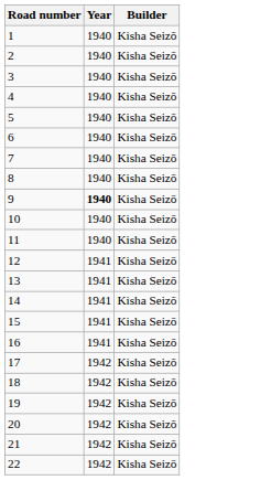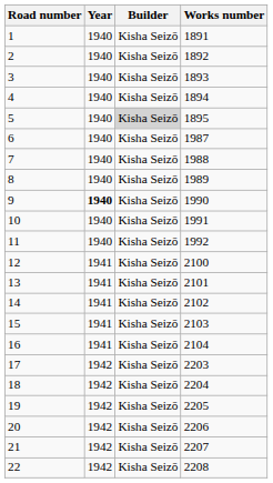 <table class="wikitable" style="font-size:90%;">
 <tr>
 <th>Road number</th>
 <th>Year</th>
 <th>Builder</th>
+<th>Works number</th>
 </tr>
 <tr>
 <td>1</td>
 <td>1940</td>
 <td>Kisha Seizō</td>
+<td>1891</td>
 </tr>
 <tr>
 <td>2</td>
 <td>1940</td>
 <td>Kisha Seizō</td>
+<td>1892</td>
 </tr>
 <tr>
 <td>3</td>
 <td>1940</td>
 <td>Kisha Seizō</td>
+<td>1893</td>
 </tr>
 <tr>
 <td>4</td>
 <td>1940</td>
 <td>Kisha Seizō</td>
+<td>1894</td>
 </tr>
 <tr>
 <td>5</td>
 <td>1940</td>
-<td>Kisha Seizō</td>
+<td style="background: lightgrey;">Kisha Seizō</td>
+<td>1895</td>
 </tr>
 <tr>
 <td>6</td>
 <td>1940</td>
 <td>Kisha Seizō</td>
+<td>1987</td>
 </tr>
 <tr>
 <td>7</td>
 <td>1940</td>
 <td>Kisha Seizō</td>
+<td>1988</td>
 </tr>
 <tr>
 <td>8</td>
 <td>1940</td>
 <td>Kisha Seizō</td>
+<td>1989</td>
 </tr>
 <tr>
 <td>9</td>
 <td><strong>1940</strong></td>
 <td>Kisha Seizō</td>
+<td>1990</td>
 </tr>
 <tr>
 <td>10</td>
 <td>1940</td>
 <td>Kisha Seizō</td>
+<td>1991</td>
 </tr>
 <tr>
 <td>11</td>
 <td>1940</td>
 <td>Kisha Seizō</td>
+<td>1992</td>
 </tr>
 <tr>
 <td>12</td>
 <td>1941</td>
 <td>Kisha Seizō</td>
+<td>2100</td>
 </tr>
 <tr>
 <td>13</td>
 <td>1941</td>
 <td>Kisha Seizō</td>
+<td>2101</td>
 </tr>
 <tr>
 <td>14</td>
 <td>1941</td>
 <td>Kisha Seizō</td>
+<td>2102</td>
 </tr>
 <tr>
 <td>15</td>
 <td>1941</td>
 <td>Kisha Seizō</td>
+<td>2103</td>
 </tr>
 <tr>
 <td>16</td>
 <td>1941</td>
 <td>Kisha Seizō</td>
+<td>2104</td>
 </tr>
 <tr>
 <td>17</td>
 <td>1942</td>
 <td>Kisha Seizō</td>
+<td>2203</td>
 </tr>
 <tr>
 <td>18</td>
 <td>1942</td>
 <td>Kisha Seizō</td>
+<td>2204</td>
 </tr>
 <tr>
 <td>19</td>
 <td>1942</td>
 <td>Kisha Seizō</td>
+<td>2205</td>
 </tr>
 <tr>
 <td>20</td>
 <td>1942</td>
 <td>Kisha Seizō</td>
+<td>2206</td>
 </tr>
 <tr>
 <td>21</td>
 <td>1942</td>
 <td>Kisha Seizō</td>
+<td>2207</td>
 </tr>
 <tr>
 <td>22</td>
 <td>1942</td>
 <td>Kisha Seizō</td>
+<td>2208</td>
 </tr>
 </table>
